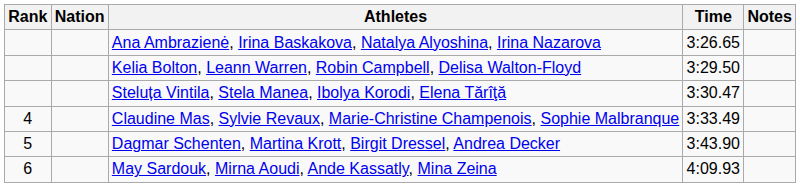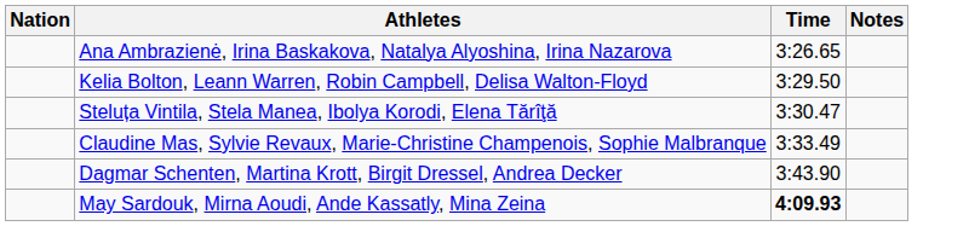 <table class="wikitable sortable" style="text-align:center">
 <tr>
-<th>Rank</th>
 <th>Nation</th>
 <th>Athletes</th>
 <th>Time</th>
 <th>Notes</th>
 </tr>
 <tr>
-<td></td>
 <td align=left></td>
 <td align=left><a href='#'>Ana Ambrazienė</a>, <a href='#'>Irina Baskakova</a>, <a href='#'>Natalya Alyoshina</a>, <a href='#'>Irina Nazarova</a></td>
 <td>3:26.65</td>
 <td></td>
 </tr>
 <tr>
-<td></td>
 <td align=left></td>
 <td align=left><a href='#'>Kelia Bolton</a>, <a href='#'>Leann Warren</a>, <a href='#'>Robin Campbell</a>, <a href='#'>Delisa Walton-Floyd</a></td>
 <td>3:29.50</td>
 <td></td>
 </tr>
 <tr>
-<td></td>
 <td align=left></td>
 <td align=left><a href='#'>Steluța Vintila</a>, <a href='#'>Stela Manea</a>, <a href='#'>Ibolya Korodi</a>, <a href='#'>Elena Tărîţă</a></td>
 <td>3:30.47</td>
 <td></td>
 </tr>
 <tr>
-<td>4</td>
 <td align=left></td>
 <td align=left><a href='#'>Claudine Mas</a>, <a href='#'>Sylvie Revaux</a>, <a href='#'>Marie-Christine Champenois</a>, <a href='#'>Sophie Malbranque</a></td>
 <td>3:33.49</td>
 <td></td>
 </tr>
 <tr>
-<td>5</td>
 <td align=left></td>
 <td align=left><a href='#'>Dagmar Schenten</a>, <a href='#'>Martina Krott</a>, <a href='#'>Birgit Dressel</a>, <a href='#'>Andrea Decker</a></td>
 <td>3:43.90</td>
 <td></td>
 </tr>
 <tr>
-<td>6</td>
 <td align=left></td>
 <td align=left><a href='#'>May Sardouk</a>, <a href='#'>Mirna Aoudi</a>, <a href='#'>Ande Kassatly</a>, <a href='#'>Mina Zeina</a></td>
-<td>4:09.93</td>
+<td><strong>4:09.93</strong></td>
 <td></td>
 </tr>
 </table>
